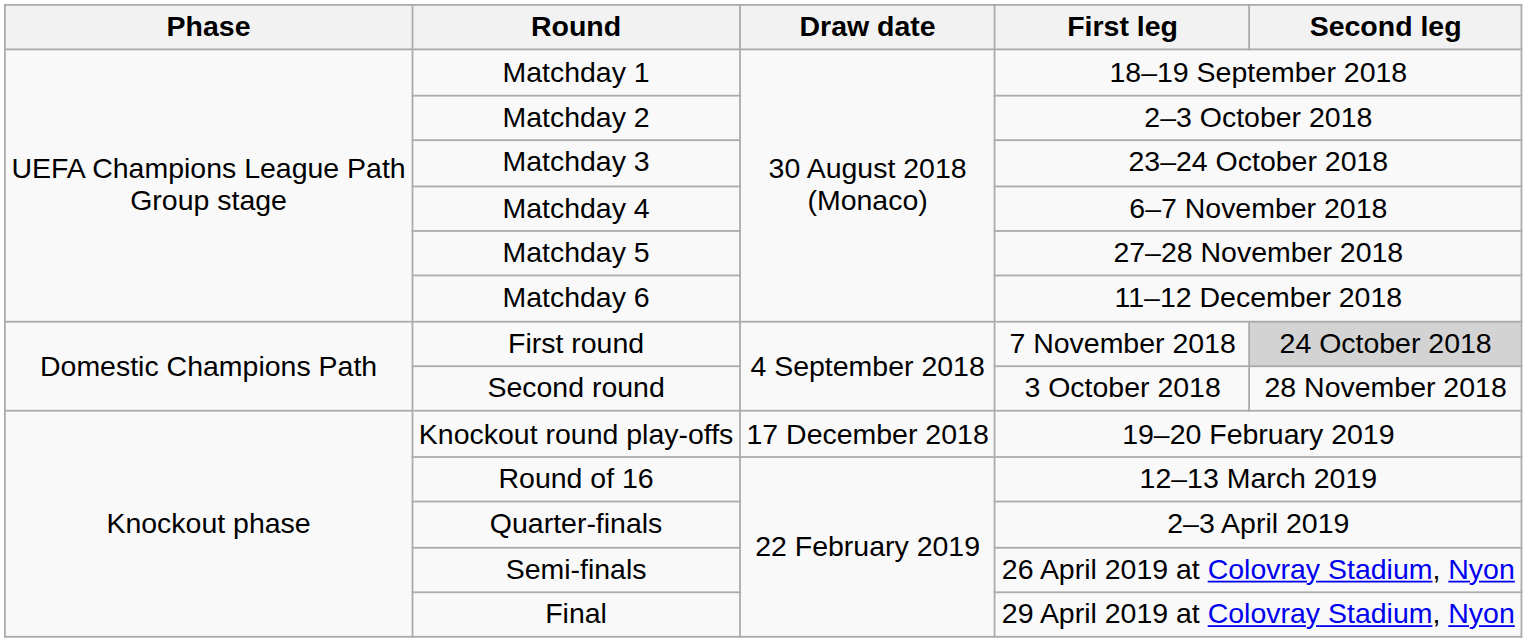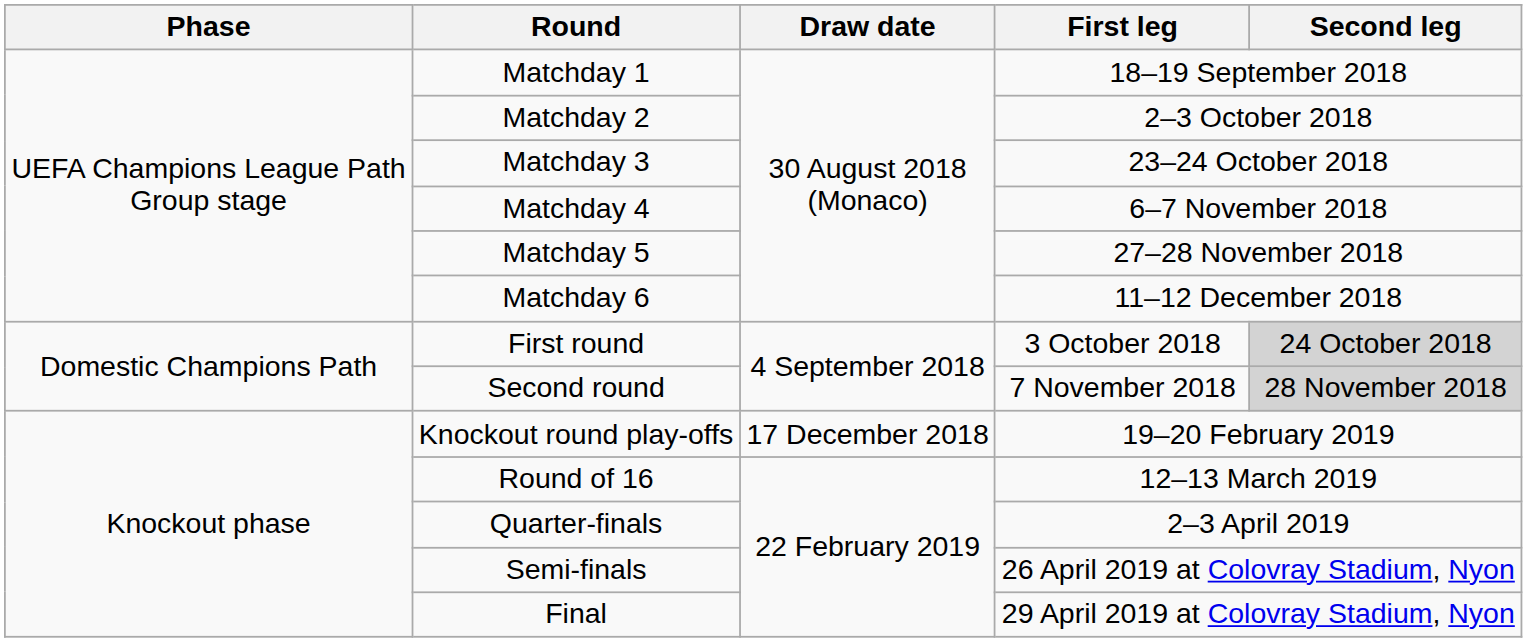 <table class="wikitable" style="text-align:center">
 <tr>
 <th>Phase</th>
 <th>Round</th>
 <th>Draw date</th>
 <th>First leg</th>
 <th>Second leg</th>
 </tr>
 <tr>
 <td rowspan=6>UEFA Champions League Path<br>Group stage</td>
 <td>Matchday 1</td>
 <td rowspan=6>30 August 2018<br>(Monaco)</td>
 <td colspan=2>18–19 September 2018</td>
 </tr>
 <tr>
 <td>Matchday 2</td>
 <td colspan=2>2–3 October 2018</td>
 </tr>
 <tr>
 <td>Matchday 3</td>
 <td colspan=2>23–24 October 2018</td>
 </tr>
 <tr>
 <td>Matchday 4</td>
 <td colspan=2>6–7 November 2018</td>
 </tr>
 <tr>
 <td>Matchday 5</td>
 <td colspan=2>27–28 November 2018</td>
 </tr>
 <tr>
 <td>Matchday 6</td>
 <td colspan=2>11–12 December 2018</td>
 </tr>
 <tr>
 <td rowspan=2>Domestic Champions Path</td>
 <td>First round</td>
 <td rowspan=2>4 September 2018</td>
-<td>7 November 2018</td>
+<td>3 October 2018</td>
 <td style="background: lightgrey;">24 October 2018</td>
 </tr>
 <tr>
 <td>Second round</td>
-<td>3 October 2018</td>
-<td>28 November 2018</td>
+<td>7 November 2018</td>
+<td style="background: lightgrey;">28 November 2018</td>
 </tr>
 <tr>
 <td rowspan=5>Knockout phase</td>
 <td>Knockout round play-offs</td>
 <td>17 December 2018</td>
 <td colspan=2>19–20 February 2019</td>
 </tr>
 <tr>
 <td>Round of 16</td>
 <td rowspan=4>22 February 2019</td>
 <td colspan=2>12–13 March 2019</td>
 </tr>
 <tr>
 <td>Quarter-finals</td>
 <td colspan=2>2–3 April 2019</td>
 </tr>
 <tr>
 <td>Semi-finals</td>
 <td colspan=2>26 April 2019 at <a href='#'>Colovray Stadium</a>, <a href='#'>Nyon</a></td>
 </tr>
 <tr>
 <td>Final</td>
 <td colspan=2>29 April 2019 at <a href='#'>Colovray Stadium</a>, <a href='#'>Nyon</a></td>
 </tr>
 </table>
